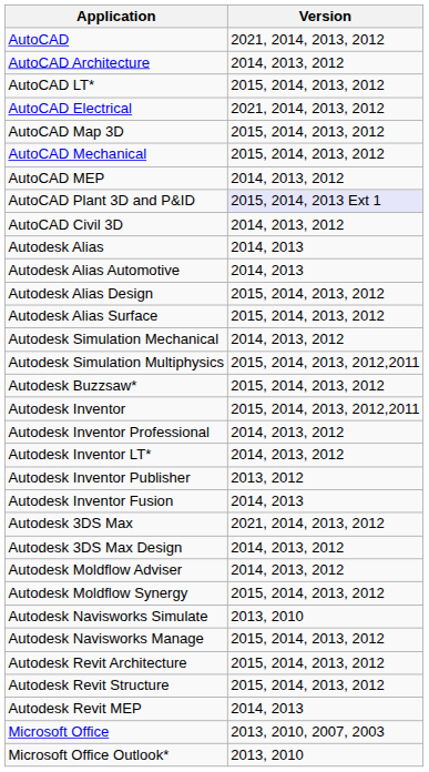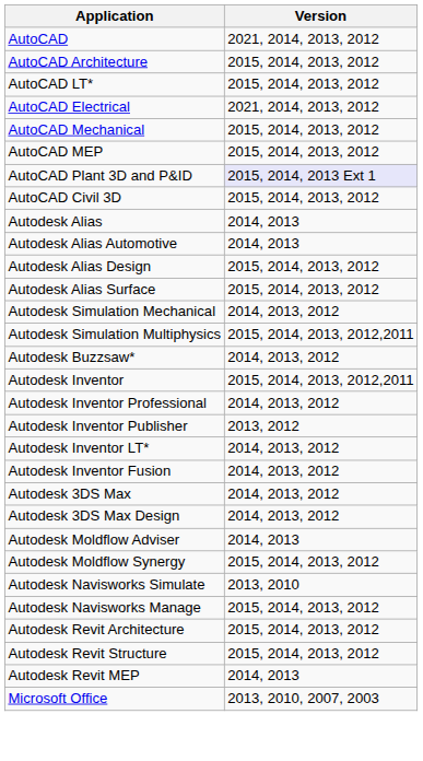 <table class="wikitable">
 <tr>
 <th>Application</th>
 <th>Version</th>
 </tr>
 <tr>
 <td><a href='#'>AutoCAD</a></td>
 <td>2021, 2014, 2013, 2012</td>
 </tr>
 <tr>
 <td><a href='#'>AutoCAD Architecture</a></td>
-<td>2014, 2013, 2012</td>
+<td>2015, 2014, 2013, 2012</td>
 </tr>
 <tr>
 <td>AutoCAD LT*</td>
 <td>2015, 2014, 2013, 2012</td>
 </tr>
 <tr>
 <td><a href='#'>AutoCAD Electrical</a></td>
 <td>2021, 2014, 2013, 2012</td>
 </tr>
 <tr>
-<td>AutoCAD Map 3D</td>
-<td>2015, 2014, 2013, 2012</td>
-</tr>
-<tr>
 <td><a href='#'>AutoCAD Mechanical</a></td>
 <td>2015, 2014, 2013, 2012</td>
 </tr>
 <tr>
 <td>AutoCAD MEP</td>
-<td>2014, 2013, 2012</td>
+<td>2015, 2014, 2013, 2012</td>
 </tr>
 <tr>
 <td>AutoCAD Plant 3D and P&ID</td>
 <td style="background: lavender;">2015, 2014, 2013 Ext 1</td>
 </tr>
 <tr>
 <td>AutoCAD Civil 3D</td>
-<td>2014, 2013, 2012</td>
+<td>2015, 2014, 2013, 2012</td>
 </tr>
 <tr>
 <td>Autodesk Alias</td>
 <td>2014, 2013</td>
 </tr>
 <tr>
 <td>Autodesk Alias Automotive</td>
 <td>2014, 2013</td>
 </tr>
 <tr>
 <td>Autodesk Alias Design</td>
 <td>2015, 2014, 2013, 2012</td>
 </tr>
 <tr>
 <td>Autodesk Alias Surface</td>
 <td>2015, 2014, 2013, 2012</td>
 </tr>
 <tr>
 <td>Autodesk Simulation Mechanical</td>
 <td>2014, 2013, 2012</td>
 </tr>
 <tr>
 <td>Autodesk Simulation Multiphysics</td>
 <td>2015, 2014, 2013, 2012,2011</td>
 </tr>
 <tr>
 <td>Autodesk Buzzsaw*</td>
-<td>2015, 2014, 2013, 2012</td>
+<td>2014, 2013, 2012</td>
 </tr>
 <tr>
 <td>Autodesk Inventor</td>
 <td>2015, 2014, 2013, 2012,2011</td>
 </tr>
 <tr>
 <td>Autodesk Inventor Professional</td>
 <td>2014, 2013, 2012</td>
 </tr>
 <tr>
+<td>Autodesk Inventor Publisher</td>
+<td>2013, 2012</td>
+</tr>
+<tr>
 <td>Autodesk Inventor LT*</td>
 <td>2014, 2013, 2012</td>
 </tr>
 <tr>
-<td>Autodesk Inventor Publisher</td>
-<td>2013, 2012</td>
-</tr>
-<tr>
 <td>Autodesk Inventor Fusion</td>
-<td>2014, 2013</td>
+<td>2014, 2013, 2012</td>
 </tr>
 <tr>
 <td>Autodesk 3DS Max</td>
-<td>2021, 2014, 2013, 2012</td>
+<td>2014, 2013, 2012</td>
 </tr>
 <tr>
 <td>Autodesk 3DS Max Design</td>
 <td>2014, 2013, 2012</td>
 </tr>
 <tr>
 <td>Autodesk Moldflow Adviser</td>
-<td>2014, 2013, 2012</td>
+<td>2014, 2013</td>
 </tr>
 <tr>
 <td>Autodesk Moldflow Synergy</td>
 <td>2015, 2014, 2013, 2012</td>
 </tr>
 <tr>
 <td>Autodesk Navisworks Simulate</td>
 <td>2013, 2010</td>
 </tr>
 <tr>
 <td>Autodesk Navisworks Manage</td>
 <td>2015, 2014, 2013, 2012</td>
 </tr>
 <tr>
 <td>Autodesk Revit Architecture</td>
 <td>2015, 2014, 2013, 2012</td>
 </tr>
 <tr>
 <td>Autodesk Revit Structure</td>
 <td>2015, 2014, 2013, 2012</td>
 </tr>
 <tr>
 <td>Autodesk Revit MEP</td>
 <td>2014, 2013</td>
 </tr>
 <tr>
 <td><a href='#'>Microsoft Office</a></td>
 <td>2013, 2010, 2007, 2003</td>
 </tr>
-<tr>
-<td>Microsoft Office Outlook*</td>
-<td>2013, 2010</td>
-</tr>
 </table>
